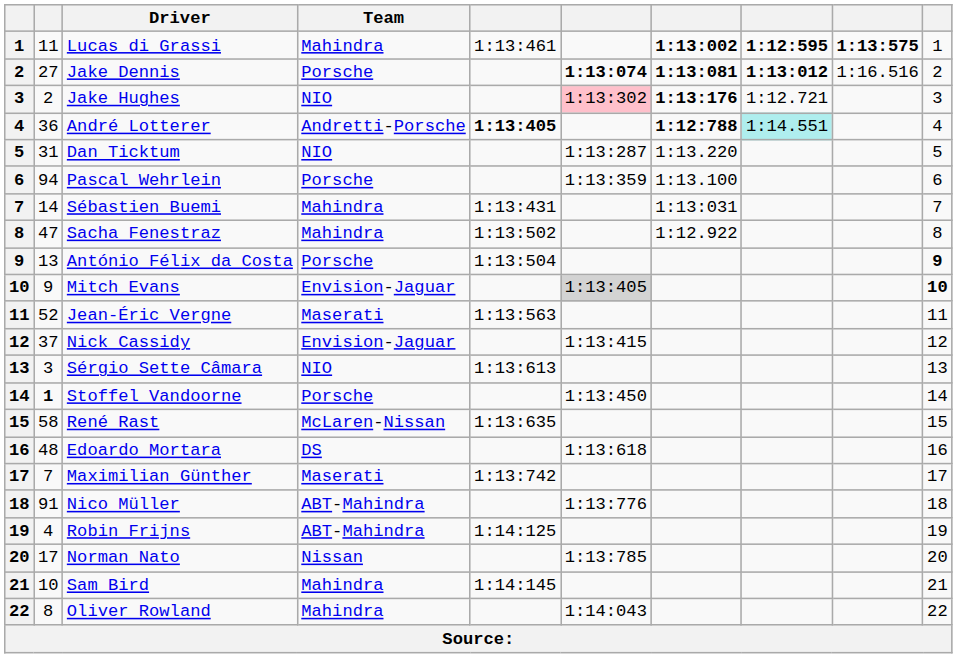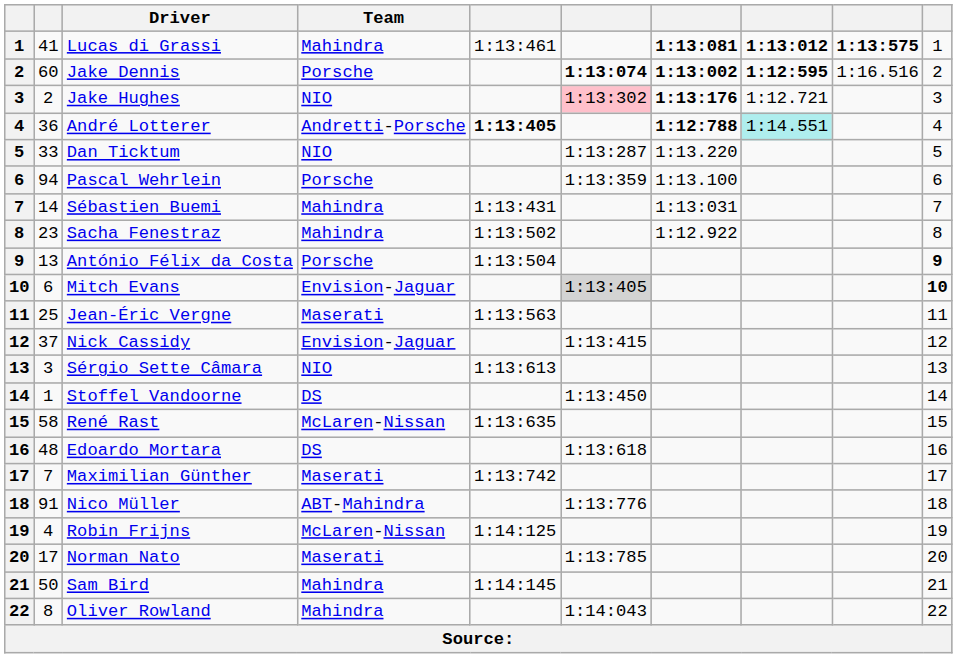 <table class="wikitable sortable" style="font-size: 85%">
 <tr>
 <th scope="col"></th>
 <th scope="col"></th>
 <th scope="col">Driver</th>
 <th scope="col">Team</th>
 <th scope="col"></th>
 <th scope="col"></th>
 <th scope="col"></th>
 <th scope="col"></th>
 <th scope="col"></th>
 <th scope="col"></th>
 </tr>
 <tr>
 <th scope="row">1</th>
-<td align="center">11</td>
+<td align="center">41</td>
 <td data-sort-value="DIG"> <a href='#'>Lucas di Grassi</a></td>
 <td><a href='#'>Mahindra</a></td>
 <td>1:13:461</td>
 <td></td>
-<td><strong>1:13:002</strong></td>
-<td><strong>1:12:595</strong></td>
+<td><strong>1:13:081</strong></td>
+<td><strong>1:13:012</strong></td>
 <td><strong>1:13:575</strong></td>
 <td align="center">1</td>
 </tr>
 <tr>
 <th scope="row">2</th>
-<td align="center">27</td>
+<td align="center">60</td>
 <td data-sort-value="DEN"> <a href='#'>Jake Dennis</a></td>
 <td><a href='#'>Porsche</a></td>
 <td></td>
 <td><strong>1:13:074</strong></td>
-<td><strong>1:13:081</strong></td>
-<td><strong>1:13:012</strong></td>
+<td><strong>1:13:002</strong></td>
+<td><strong>1:12:595</strong></td>
 <td>1:16.516</td>
 <td align="center">2</td>
 </tr>
 <tr>
 <th scope="row">3</th>
 <td align="center">2</td>
 <td data-sort-value="HUG"> <a href='#'>Jake Hughes</a></td>
 <td><a href='#'>NIO</a></td>
 <td></td>
 <td style="background: pink;">1:13:302</td>
 <td><strong>1:13:176</strong></td>
 <td>1:12.721</td>
 <td></td>
 <td align="center">3</td>
 </tr>
 <tr>
 <th scope="row">4</th>
 <td align="center">36</td>
 <td data-sort-value="LOT"> <a href='#'>André Lotterer</a></td>
 <td><a href='#'>Andretti</a>-<a href='#'>Porsche</a></td>
 <td><strong>1:13:405</strong></td>
 <td></td>
 <td><strong>1:12:788</strong></td>
 <td style="background: paleturquoise;">1:14.551</td>
 <td></td>
 <td align="center">4</td>
 </tr>
 <tr>
 <th scope="row">5</th>
-<td align="center">31</td>
+<td align="center">33</td>
 <td data-sort-value="TIC"> <a href='#'>Dan Ticktum</a></td>
 <td><a href='#'>NIO</a></td>
 <td></td>
 <td>1:13:287</td>
 <td>1:13.220</td>
 <td></td>
 <td></td>
 <td align="center">5</td>
 </tr>
 <tr>
 <th scope="row">6</th>
 <td align="center">94</td>
 <td data-sort-value="WEH"> <a href='#'>Pascal Wehrlein</a></td>
 <td><a href='#'>Porsche</a></td>
 <td></td>
 <td>1:13:359</td>
 <td>1:13.100</td>
 <td></td>
 <td></td>
 <td align="center">6</td>
 </tr>
 <tr>
 <th scope="row">7</th>
 <td align="center">14</td>
 <td data-sort-value="BUE"> <a href='#'>Sébastien Buemi</a></td>
 <td><a href='#'>Mahindra</a></td>
 <td>1:13:431</td>
 <td></td>
 <td>1:13:031</td>
 <td></td>
 <td></td>
 <td align="center">7</td>
 </tr>
 <tr>
 <th scope="row">8</th>
-<td align="center">47</td>
+<td align="center">23</td>
 <td data-sort-value="FEN"> <a href='#'>Sacha Fenestraz</a></td>
 <td><a href='#'>Mahindra</a></td>
 <td>1:13:502</td>
 <td></td>
 <td>1:12.922</td>
 <td></td>
 <td></td>
 <td align="center">8</td>
 </tr>
 <tr>
 <th scope="row">9</th>
 <td align="center">13</td>
 <td data-sort-value="DAC"> <a href='#'>António Félix da Costa</a></td>
 <td><a href='#'>Porsche</a></td>
 <td>1:13:504</td>
 <td></td>
 <td></td>
 <td></td>
 <td></td>
 <td align="center"><strong>9</strong></td>
 </tr>
 <tr>
 <th scope="row">10</th>
-<td align="center">9</td>
+<td align="center">6</td>
 <td data-sort-value="EVA"> <a href='#'>Mitch Evans</a></td>
 <td><a href='#'>Envision</a>-<a href='#'>Jaguar</a></td>
 <td></td>
 <td style="background: lightgrey;">1:13:405</td>
 <td></td>
 <td></td>
 <td></td>
 <td align="center"><strong>10</strong></td>
 </tr>
 <tr>
 <th scope="row">11</th>
-<td align="center">52</td>
+<td align="center">25</td>
 <td data-sort-value="JEV"> <a href='#'>Jean-Éric Vergne</a></td>
 <td><a href='#'>Maserati</a></td>
 <td>1:13:563</td>
 <td></td>
 <td></td>
 <td></td>
 <td></td>
 <td align="center">11</td>
 </tr>
 <tr>
 <th scope="row">12</th>
 <td align="center">37</td>
 <td data-sort-value="CAS"> <a href='#'>Nick Cassidy</a></td>
 <td><a href='#'>Envision</a>-<a href='#'>Jaguar</a></td>
 <td></td>
 <td>1:13:415</td>
 <td></td>
 <td></td>
 <td></td>
 <td align="center">12</td>
 </tr>
 <tr>
 <th scope="row">13</th>
 <td align="center">3</td>
 <td data-sort-value="SET"> <a href='#'>Sérgio Sette Câmara</a></td>
 <td><a href='#'>NIO</a></td>
 <td>1:13:613</td>
 <td></td>
 <td></td>
 <td></td>
 <td></td>
 <td align="center">13</td>
 </tr>
 <tr>
 <th scope="row">14</th>
-<td align="center"><strong>1</strong></td>
+<td align="center">1</td>
 <td data-sort-value="VAN"> <a href='#'>Stoffel Vandoorne</a></td>
-<td><a href='#'>Porsche</a></td>
+<td><a href='#'>DS</a></td>
 <td></td>
 <td>1:13:450</td>
 <td></td>
 <td></td>
 <td></td>
 <td align="center">14</td>
 </tr>
 <tr>
 <th scope="row">15</th>
 <td align="center">58</td>
 <td data-sort-value="RAS"> <a href='#'>René Rast</a></td>
 <td><a href='#'>McLaren</a>-<a href='#'>Nissan</a></td>
 <td>1:13:635</td>
 <td></td>
 <td></td>
 <td></td>
 <td></td>
 <td align="center">15</td>
 </tr>
 <tr>
 <th scope="row">16</th>
 <td align="center">48</td>
 <td data-sort-value="MOR"> <a href='#'>Edoardo Mortara</a></td>
 <td><a href='#'>DS</a></td>
 <td></td>
 <td>1:13:618</td>
 <td></td>
 <td></td>
 <td></td>
 <td align="center">16</td>
 </tr>
 <tr>
 <th scope="row">17</th>
 <td align="center">7</td>
 <td data-sort-value="GUE"> <a href='#'>Maximilian Günther</a></td>
 <td><a href='#'>Maserati</a></td>
 <td>1:13:742</td>
 <td></td>
 <td></td>
 <td></td>
 <td></td>
 <td align="center">17</td>
 </tr>
 <tr>
 <th scope="row">18</th>
 <td align="center">91</td>
 <td data-sort-value="MUE"> <a href='#'>Nico Müller</a></td>
 <td><a href='#'>ABT</a>-<a href='#'>Mahindra</a></td>
 <td></td>
 <td>1:13:776</td>
 <td></td>
 <td></td>
 <td></td>
 <td align="center">18</td>
 </tr>
 <tr>
 <th scope="row">19</th>
 <td align="center">4</td>
 <td data-sort-value="FRI"> <a href='#'>Robin Frijns</a></td>
-<td><a href='#'>ABT</a>-<a href='#'>Mahindra</a></td>
+<td><a href='#'>McLaren</a>-<a href='#'>Nissan</a></td>
 <td>1:14:125</td>
 <td></td>
 <td></td>
 <td></td>
 <td></td>
 <td align="center">19</td>
 </tr>
 <tr>
 <th scope="row">20</th>
 <td align="center">17</td>
 <td data-sort-value="NAT"> <a href='#'>Norman Nato</a></td>
-<td><a href='#'>Nissan</a></td>
+<td><a href='#'>Maserati</a></td>
 <td></td>
 <td>1:13:785</td>
 <td></td>
 <td></td>
 <td></td>
 <td align="center">20</td>
 </tr>
 <tr>
 <th scope="row">21</th>
-<td align="center">10</td>
+<td align="center">50</td>
 <td data-sort-value="BIR"> <a href='#'>Sam Bird</a></td>
 <td><a href='#'>Mahindra</a></td>
 <td>1:14:145</td>
 <td></td>
 <td></td>
 <td></td>
 <td></td>
 <td align="center">21</td>
 </tr>
 <tr>
 <th scope="row">22</th>
 <td align="center">8</td>
 <td data-sort-value="ROW"> <a href='#'>Oliver Rowland</a></td>
 <td><a href='#'>Mahindra</a></td>
 <td></td>
 <td>1:14:043</td>
 <td></td>
 <td></td>
 <td></td>
 <td align="center">22</td>
 </tr>
 <tr>
 <th colspan="10">Source:</th>
 </tr>
 </table>
